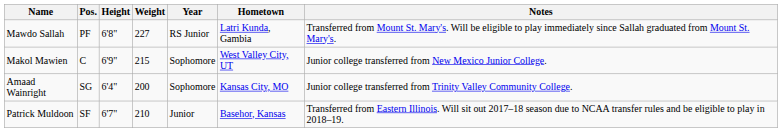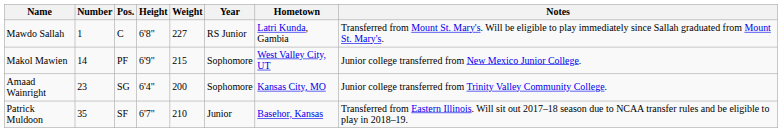 <table class="wikitable sortable" border="1">
 <tr>
 <th>Name</th>
+<th>Number</th>
 <th>Pos.</th>
 <th>Height</th>
 <th>Weight</th>
 <th>Year</th>
 <th>Hometown</th>
 <th class="unsortable">Notes</th>
 </tr>
 <tr>
 <td>Mawdo Sallah</td>
-<td>PF</td>
+<td>1</td>
+<td>C</td>
 <td>6'8"</td>
 <td>227</td>
 <td>RS Junior</td>
 <td><a href='#'>Latri Kunda</a>, Gambia</td>
 <td>Transferred from <a href='#'>Mount St. Mary's</a>. Will be eligible to play immediately since Sallah graduated from <a href='#'>Mount St. Mary's</a>.</td>
 </tr>
 <tr>
 <td>Makol Mawien</td>
-<td>C</td>
+<td>14</td>
+<td>PF</td>
 <td>6'9"</td>
 <td>215</td>
 <td>Sophomore</td>
 <td><a href='#'>West Valley City, UT</a></td>
 <td>Junior college transferred from <a href='#'>New Mexico Junior College</a>.</td>
 </tr>
 <tr>
 <td>Amaad Wainright</td>
+<td>23</td>
 <td>SG</td>
 <td>6'4"</td>
 <td>200</td>
 <td>Sophomore</td>
 <td><a href='#'>Kansas City, MO</a></td>
 <td>Junior college transferred from <a href='#'>Trinity Valley Community College</a>.</td>
 </tr>
 <tr>
 <td>Patrick Muldoon</td>
+<td>35</td>
 <td>SF</td>
 <td>6'7"</td>
 <td>210</td>
 <td>Junior</td>
 <td><a href='#'>Basehor, Kansas</a></td>
 <td>Transferred from <a href='#'>Eastern Illinois</a>. Will sit out 2017–18 season due to NCAA transfer rules and be eligible to play in 2018–19.</td>
 </tr>
 </table>
